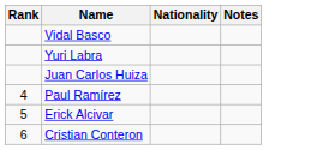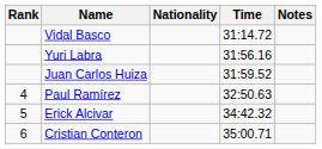 <table class="wikitable sortable" style="text-align:center;font-size:95%">
 <tr>
 <th>Rank</th>
 <th>Name</th>
 <th>Nationality</th>
+<th>Time</th>
 <th>Notes</th>
 </tr>
 <tr>
 <td></td>
 <td align=left><a href='#'>Vidal Basco</a></td>
 <td align=left></td>
+<td>31:14.72</td>
 <td></td>
 </tr>
 <tr>
 <td></td>
 <td align=left><a href='#'>Yuri Labra</a></td>
 <td align=left></td>
+<td>31:56.16</td>
 <td></td>
 </tr>
 <tr>
 <td></td>
 <td align=left><a href='#'>Juan Carlos Huiza</a></td>
 <td align=left></td>
+<td>31:59.52</td>
 <td></td>
 </tr>
 <tr>
 <td>4</td>
 <td align=left><a href='#'>Paul Ramírez</a></td>
 <td align=left></td>
+<td>32:50.63</td>
 <td></td>
 </tr>
 <tr>
 <td>5</td>
 <td align=left><a href='#'>Erick Alcivar</a></td>
 <td align=left></td>
+<td>34:42.32</td>
 <td></td>
 </tr>
 <tr>
 <td>6</td>
 <td align=left><a href='#'>Cristian Conteron</a></td>
 <td align=left></td>
+<td>35:00.71</td>
 <td></td>
 </tr>
 </table>
